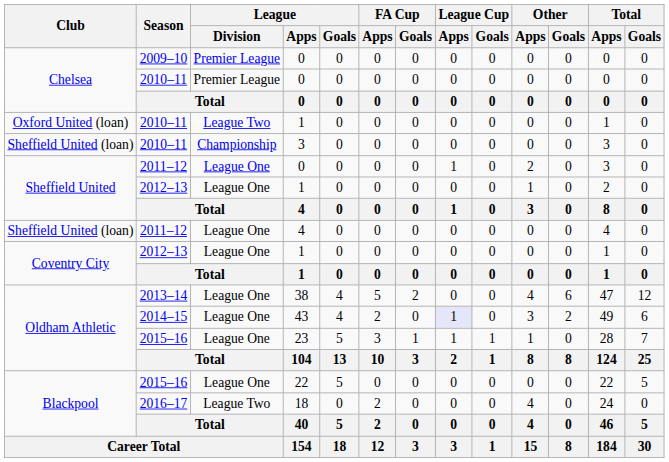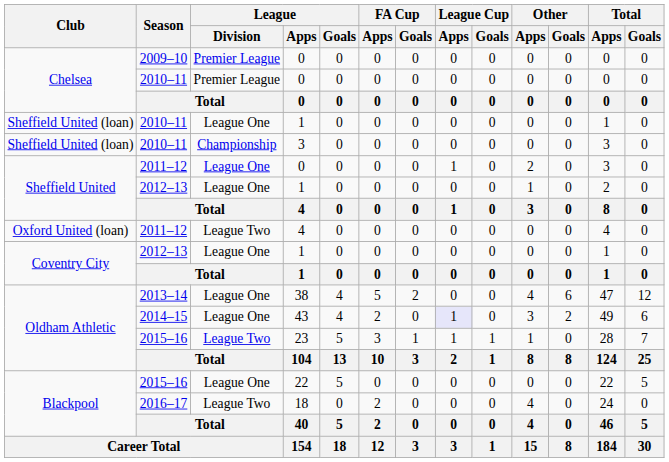 <table class="wikitable" style="text-align: center;">
 <tr>
 <th rowspan="2">Club</th>
 <th rowspan="2">Season</th>
 <th colspan="3">League</th>
 <th colspan="2">FA Cup</th>
 <th colspan="2">League Cup</th>
 <th colspan="2">Other</th>
 <th colspan="2">Total</th>
 </tr>
 <tr>
 <th>Division</th>
 <th>Apps</th>
 <th>Goals</th>
 <th>Apps</th>
 <th>Goals</th>
 <th>Apps</th>
 <th>Goals</th>
 <th>Apps</th>
 <th>Goals</th>
 <th>Apps</th>
 <th>Goals</th>
 </tr>
 <tr>
 <td rowspan="3" valign="center"><a href='#'>Chelsea</a></td>
 <td><a href='#'>2009–10</a></td>
 <td><a href='#'>Premier League</a></td>
 <td>0</td>
 <td>0</td>
 <td>0</td>
 <td>0</td>
 <td>0</td>
 <td>0</td>
 <td>0</td>
 <td>0</td>
 <td>0</td>
 <td>0</td>
 </tr>
 <tr>
 <td><a href='#'>2010–11</a></td>
 <td>Premier League</td>
 <td>0</td>
 <td>0</td>
 <td>0</td>
 <td>0</td>
 <td>0</td>
 <td>0</td>
 <td>0</td>
 <td>0</td>
 <td>0</td>
 <td>0</td>
 </tr>
 <tr>
 <th colspan="2">Total</th>
 <th>0</th>
 <th>0</th>
 <th>0</th>
 <th>0</th>
 <th>0</th>
 <th>0</th>
 <th>0</th>
 <th>0</th>
 <th>0</th>
 <th>0</th>
 </tr>
 <tr>
-<td><a href='#'>Oxford United</a> (loan)</td>
+<td><a href='#'>Sheffield United</a> (loan)</td>
 <td><a href='#'>2010–11</a></td>
-<td><a href='#'>League Two</a></td>
+<td>League One</td>
 <td>1</td>
 <td>0</td>
 <td>0</td>
 <td>0</td>
 <td>0</td>
 <td>0</td>
 <td>0</td>
 <td>0</td>
 <td>1</td>
 <td>0</td>
 </tr>
 <tr>
 <td><a href='#'>Sheffield United</a> (loan)</td>
 <td><a href='#'>2010–11</a></td>
 <td><a href='#'>Championship</a></td>
 <td>3</td>
 <td>0</td>
 <td>0</td>
 <td>0</td>
 <td>0</td>
 <td>0</td>
 <td>0</td>
 <td>0</td>
 <td>3</td>
 <td>0</td>
 </tr>
 <tr>
 <td rowspan="3"><a href='#'>Sheffield United</a></td>
 <td><a href='#'>2011–12</a></td>
 <td><a href='#'>League One</a></td>
 <td>0</td>
 <td>0</td>
 <td>0</td>
 <td>0</td>
 <td>1</td>
 <td>0</td>
 <td>2</td>
 <td>0</td>
 <td>3</td>
 <td>0</td>
 </tr>
 <tr>
 <td><a href='#'>2012–13</a></td>
 <td>League One</td>
 <td>1</td>
 <td>0</td>
 <td>0</td>
 <td>0</td>
 <td>0</td>
 <td>0</td>
 <td>1</td>
 <td>0</td>
 <td>2</td>
 <td>0</td>
 </tr>
 <tr>
 <th colspan="2">Total</th>
 <th>4</th>
 <th>0</th>
 <th>0</th>
 <th>0</th>
 <th>1</th>
 <th>0</th>
 <th>3</th>
 <th>0</th>
 <th>8</th>
 <th>0</th>
 </tr>
 <tr>
-<td><a href='#'>Sheffield United</a> (loan)</td>
+<td><a href='#'>Oxford United</a> (loan)</td>
 <td><a href='#'>2011–12</a></td>
-<td>League One</td>
+<td>League Two</td>
 <td>4</td>
 <td>0</td>
 <td>0</td>
 <td>0</td>
 <td>0</td>
 <td>0</td>
 <td>0</td>
 <td>0</td>
 <td>4</td>
 <td>0</td>
 </tr>
 <tr>
 <td rowspan="2" valign="center"><a href='#'>Coventry City</a></td>
 <td><a href='#'>2012–13</a></td>
 <td>League One</td>
 <td>1</td>
 <td>0</td>
 <td>0</td>
 <td>0</td>
 <td>0</td>
 <td>0</td>
 <td>0</td>
 <td>0</td>
 <td>1</td>
 <td>0</td>
 </tr>
 <tr>
 <th colspan="2">Total</th>
 <th>1</th>
 <th>0</th>
 <th>0</th>
 <th>0</th>
 <th>0</th>
 <th>0</th>
 <th>0</th>
 <th>0</th>
 <th>1</th>
 <th>0</th>
 </tr>
 <tr>
 <td rowspan="4" valign="center"><a href='#'>Oldham Athletic</a></td>
 <td><a href='#'>2013–14</a></td>
 <td>League One</td>
 <td>38</td>
 <td>4</td>
 <td>5</td>
 <td>2</td>
 <td>0</td>
 <td>0</td>
 <td>4</td>
 <td>6</td>
 <td>47</td>
 <td>12</td>
 </tr>
 <tr>
 <td><a href='#'>2014–15</a></td>
 <td>League One</td>
 <td>43</td>
 <td>4</td>
 <td>2</td>
 <td>0</td>
 <td style="background: lavender;">1</td>
 <td>0</td>
 <td>3</td>
 <td>2</td>
 <td>49</td>
 <td>6</td>
 </tr>
 <tr>
 <td><a href='#'>2015–16</a></td>
-<td>League One</td>
+<td><a href='#'>League Two</a></td>
 <td>23</td>
 <td>5</td>
 <td>3</td>
 <td>1</td>
 <td>1</td>
 <td>1</td>
 <td>1</td>
 <td>0</td>
 <td>28</td>
 <td>7</td>
 </tr>
 <tr>
 <th colspan="2">Total</th>
 <th>104</th>
 <th>13</th>
 <th>10</th>
 <th>3</th>
 <th>2</th>
 <th>1</th>
 <th>8</th>
 <th>8</th>
 <th>124</th>
 <th>25</th>
 </tr>
 <tr>
 <td rowspan="3"><a href='#'>Blackpool</a></td>
 <td><a href='#'>2015–16</a></td>
 <td>League One</td>
 <td>22</td>
 <td>5</td>
 <td>0</td>
 <td>0</td>
 <td>0</td>
 <td>0</td>
 <td>0</td>
 <td>0</td>
 <td>22</td>
 <td>5</td>
 </tr>
 <tr>
 <td><a href='#'>2016–17</a></td>
 <td>League Two</td>
 <td>18</td>
 <td>0</td>
 <td>2</td>
 <td>0</td>
 <td>0</td>
 <td>0</td>
 <td>4</td>
 <td>0</td>
 <td>24</td>
 <td>0</td>
 </tr>
 <tr>
 <th colspan="2">Total</th>
 <th>40</th>
 <th>5</th>
 <th>2</th>
 <th>0</th>
 <th>0</th>
 <th>0</th>
 <th>4</th>
 <th>0</th>
 <th>46</th>
 <th>5</th>
 </tr>
 <tr>
 <th colspan="3">Career Total</th>
 <th>154</th>
 <th>18</th>
 <th>12</th>
 <th>3</th>
 <th>3</th>
 <th>1</th>
 <th>15</th>
 <th>8</th>
 <th>184</th>
 <th>30</th>
 </tr>
 </table>
